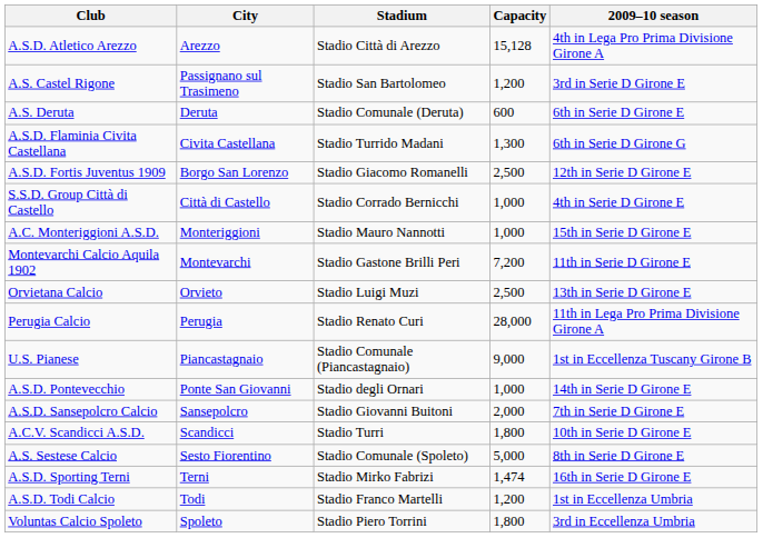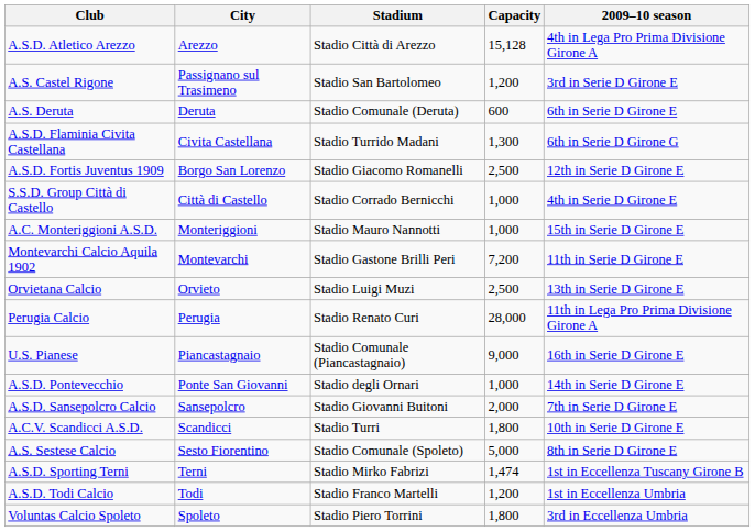 <table class="wikitable sortable">
 <tr>
 <th>Club</th>
 <th>City</th>
 <th>Stadium</th>
 <th>Capacity</th>
 <th>2009–10 season</th>
 </tr>
 <tr>
 <td><a href='#'>A.S.D. Atletico Arezzo</a></td>
 <td><a href='#'>Arezzo</a></td>
 <td>Stadio Città di Arezzo</td>
 <td>15,128</td>
 <td><a href='#'>4th in Lega Pro Prima Divisione Girone A</a></td>
 </tr>
 <tr>
 <td><a href='#'>A.S. Castel Rigone</a></td>
 <td><a href='#'>Passignano sul Trasimeno</a></td>
 <td>Stadio San Bartolomeo</td>
 <td>1,200</td>
 <td><a href='#'>3rd in Serie D Girone E</a></td>
 </tr>
 <tr>
 <td><a href='#'>A.S. Deruta</a></td>
 <td><a href='#'>Deruta</a></td>
 <td>Stadio Comunale (Deruta)</td>
 <td>600</td>
 <td><a href='#'>6th in Serie D Girone E</a></td>
 </tr>
 <tr>
 <td><a href='#'>A.S.D. Flaminia Civita Castellana</a></td>
 <td><a href='#'>Civita Castellana</a></td>
 <td>Stadio Turrido Madani</td>
 <td>1,300</td>
 <td><a href='#'>6th in Serie D Girone G</a></td>
 </tr>
 <tr>
 <td><a href='#'>A.S.D. Fortis Juventus 1909</a></td>
 <td><a href='#'>Borgo San Lorenzo</a></td>
 <td>Stadio Giacomo Romanelli</td>
 <td>2,500</td>
 <td><a href='#'>12th in Serie D Girone E</a></td>
 </tr>
 <tr>
 <td><a href='#'>S.S.D. Group Città di Castello</a></td>
 <td><a href='#'>Città di Castello</a></td>
 <td>Stadio Corrado Bernicchi</td>
 <td>1,000</td>
 <td><a href='#'>4th in Serie D Girone E</a></td>
 </tr>
 <tr>
 <td><a href='#'>A.C. Monteriggioni A.S.D.</a></td>
 <td><a href='#'>Monteriggioni</a></td>
 <td>Stadio Mauro Nannotti</td>
 <td>1,000</td>
 <td><a href='#'>15th in Serie D Girone E</a></td>
 </tr>
 <tr>
 <td><a href='#'>Montevarchi Calcio Aquila 1902</a></td>
 <td><a href='#'>Montevarchi</a></td>
 <td>Stadio Gastone Brilli Peri</td>
 <td>7,200</td>
 <td><a href='#'>11th in Serie D Girone E</a></td>
 </tr>
 <tr>
 <td><a href='#'>Orvietana Calcio</a></td>
 <td><a href='#'>Orvieto</a></td>
 <td>Stadio Luigi Muzi</td>
 <td>2,500</td>
 <td><a href='#'>13th in Serie D Girone E</a></td>
 </tr>
 <tr>
 <td><a href='#'>Perugia Calcio</a></td>
 <td><a href='#'>Perugia</a></td>
 <td>Stadio Renato Curi</td>
 <td>28,000</td>
 <td><a href='#'>11th in Lega Pro Prima Divisione Girone A</a></td>
 </tr>
 <tr>
 <td><a href='#'>U.S. Pianese</a></td>
 <td><a href='#'>Piancastagnaio</a></td>
 <td>Stadio Comunale (Piancastagnaio)</td>
 <td>9,000</td>
-<td><a href='#'>1st in Eccellenza Tuscany Girone B</a></td>
+<td><a href='#'>16th in Serie D Girone E</a></td>
 </tr>
 <tr>
 <td><a href='#'>A.S.D. Pontevecchio</a></td>
 <td><a href='#'>Ponte San Giovanni</a></td>
 <td>Stadio degli Ornari</td>
 <td>1,000</td>
 <td><a href='#'>14th in Serie D Girone E</a></td>
 </tr>
 <tr>
 <td><a href='#'>A.S.D. Sansepolcro Calcio</a></td>
 <td><a href='#'>Sansepolcro</a></td>
 <td>Stadio Giovanni Buitoni</td>
 <td>2,000</td>
 <td><a href='#'>7th in Serie D Girone E</a></td>
 </tr>
 <tr>
 <td><a href='#'>A.C.V. Scandicci A.S.D.</a></td>
 <td><a href='#'>Scandicci</a></td>
 <td>Stadio Turri</td>
 <td>1,800</td>
 <td><a href='#'>10th in Serie D Girone E</a></td>
 </tr>
 <tr>
 <td><a href='#'>A.S. Sestese Calcio</a></td>
 <td><a href='#'>Sesto Fiorentino</a></td>
 <td>Stadio Comunale (Spoleto)</td>
 <td>5,000</td>
 <td><a href='#'>8th in Serie D Girone E</a></td>
 </tr>
 <tr>
 <td><a href='#'>A.S.D. Sporting Terni</a></td>
 <td><a href='#'>Terni</a></td>
 <td>Stadio Mirko Fabrizi</td>
 <td>1,474</td>
-<td><a href='#'>16th in Serie D Girone E</a></td>
+<td><a href='#'>1st in Eccellenza Tuscany Girone B</a></td>
 </tr>
 <tr>
 <td><a href='#'>A.S.D. Todi Calcio</a></td>
 <td><a href='#'>Todi</a></td>
 <td>Stadio Franco Martelli</td>
 <td>1,200</td>
 <td><a href='#'>1st in Eccellenza Umbria</a></td>
 </tr>
 <tr>
 <td><a href='#'>Voluntas Calcio Spoleto</a></td>
 <td><a href='#'>Spoleto</a></td>
 <td>Stadio Piero Torrini</td>
 <td>1,800</td>
 <td><a href='#'>3rd in Eccellenza Umbria</a></td>
 </tr>
 </table>
